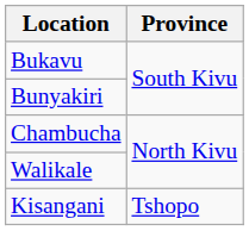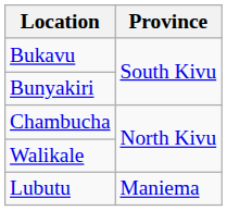 <table class="wikitable">
 <tr>
 <th>Location</th>
 <th>Province</th>
 </tr>
 <tr>
 <td><a href='#'>Bukavu</a></td>
 <td rowspan=2><a href='#'>South Kivu</a></td>
 </tr>
 <tr>
 <td><a href='#'>Bunyakiri</a></td>
 </tr>
 <tr>
 <td><a href='#'>Chambucha</a></td>
 <td rowspan=2><a href='#'>North Kivu</a></td>
 </tr>
 <tr>
 <td><a href='#'>Walikale</a></td>
 </tr>
 <tr>
-<td><a href='#'>Kisangani</a></td>
-<td><a href='#'>Tshopo</a></td>
+<td><a href='#'>Lubutu</a></td>
+<td><a href='#'>Maniema</a></td>
 </tr>
 </table>
